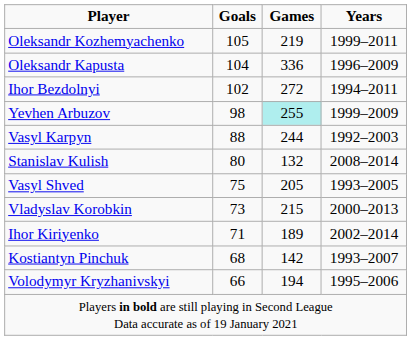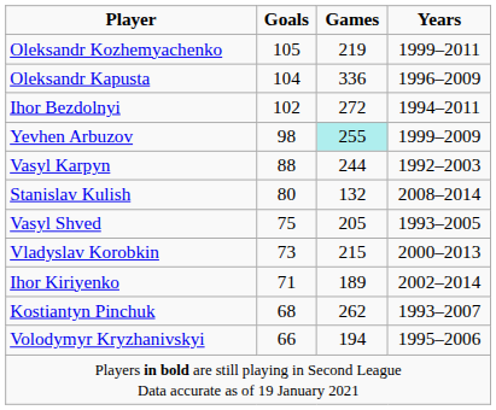 <table class="wikitable" style="text-align:center;margin-left:1em;float:left;width:48%;">
 <tr>
 <td align="center"><strong>Player</strong></td>
 <td align="center"><strong>Goals</strong></td>
 <td align="center"><strong>Games</strong></td>
 <td align="center"><strong>Years</strong></td>
 </tr>
 <tr>
 <td style="text-align:left;"> <a href='#'>Oleksandr Kozhemyachenko</a></td>
 <td align="center">105</td>
 <td align="center">219</td>
 <td align="center">1999–2011</td>
 </tr>
 <tr>
 <td style="text-align:left;"> <a href='#'>Oleksandr Kapusta</a></td>
 <td align="center">104</td>
 <td align="center">336</td>
 <td align="center">1996–2009</td>
 </tr>
 <tr>
 <td style="text-align:left;"> <a href='#'>Ihor Bezdolnyi</a></td>
 <td align="center">102</td>
 <td align="center">272</td>
 <td align="center">1994–2011</td>
 </tr>
 <tr>
 <td style="text-align:left;"> <a href='#'>Yevhen Arbuzov</a></td>
 <td align="center">98</td>
 <td align="center" style="background: paleturquoise;">255</td>
 <td align="center">1999–2009</td>
 </tr>
 <tr>
 <td style="text-align:left;"> <a href='#'>Vasyl Karpyn</a></td>
 <td align="center">88</td>
 <td align="center">244</td>
 <td align="center">1992–2003</td>
 </tr>
 <tr>
 <td style="text-align:left;"> <a href='#'>Stanislav Kulish</a></td>
 <td align="center">80</td>
 <td align="center">132</td>
 <td align="center">2008–2014</td>
 </tr>
 <tr>
 <td style="text-align:left;"> <a href='#'>Vasyl Shved</a></td>
 <td align="center">75</td>
 <td align="center">205</td>
 <td align="center">1993–2005</td>
 </tr>
 <tr>
 <td style="text-align:left;"> <a href='#'>Vladyslav Korobkin</a></td>
 <td align="center">73</td>
 <td align="center">215</td>
 <td align="center">2000–2013</td>
 </tr>
 <tr>
 <td style="text-align:left;"> <a href='#'>Ihor Kiriyenko</a></td>
 <td align="center">71</td>
 <td align="center">189</td>
 <td align="center">2002–2014</td>
 </tr>
 <tr>
 <td style="text-align:left;"> <a href='#'>Kostiantyn Pinchuk</a></td>
 <td align="center">68</td>
-<td align="center">142</td>
+<td align="center">262</td>
 <td align="center">1993–2007</td>
 </tr>
 <tr>
 <td style="text-align:left;"> <a href='#'>Volodymyr Kryzhanivskyi</a></td>
 <td align="center">66</td>
 <td align="center">194</td>
 <td align="center">1995–2006</td>
 </tr>
 <tr>
 <td colspan="5"><small>Players <strong>in bold</strong> are still playing in Second League</small><br><small>Data accurate as of 19 January 2021</small></td>
 </tr>
 </table>
